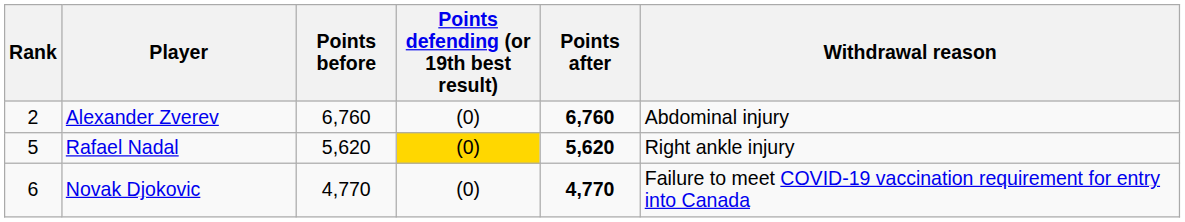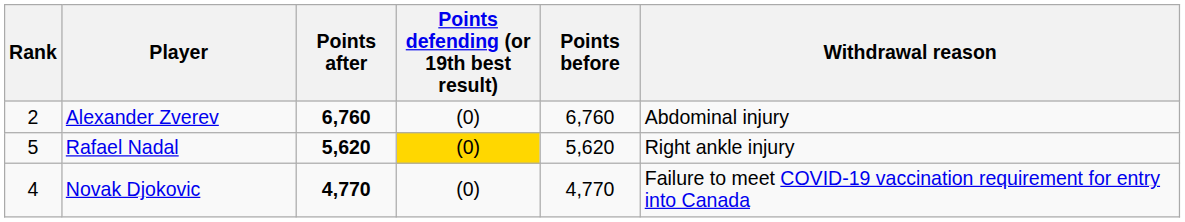 <table class="wikitable sortable">
 <tr>
 <th>Rank</th>
 <th style="width:185px;">Player</th>
+<th style="width:75px;">Points after</th>
+<th style="width:110px;"><a href='#'>Points defending</a> (or 19th best result)</th>
 <th style="width:75px;">Points before</th>
-<th style="width:110px;"><a href='#'>Points defending</a> (or 19th best result)</th>
-<th style="width:75px;">Points after</th>
 <th style="width:435px;">Withdrawal reason</th>
 </tr>
 <tr>
 <td style="text-align:center;">2</td>
 <td> <a href='#'>Alexander Zverev</a></td>
+<td style="text-align:center;"><strong>6,760</strong></td>
+<td style="text-align:center;">(0)</td>
 <td style="text-align:center;">6,760</td>
-<td style="text-align:center;">(0)</td>
-<td style="text-align:center;"><strong>6,760</strong></td>
 <td>Abdominal injury</td>
 </tr>
 <tr>
 <td style="text-align:center;">5</td>
 <td> <a href='#'>Rafael Nadal</a></td>
+<td style="text-align:center;"><strong>5,620</strong></td>
+<td style="background: gold; text-align:center;">(0)</td>
 <td style="text-align:center;">5,620</td>
-<td style="background: gold; text-align:center;">(0)</td>
-<td style="text-align:center;"><strong>5,620</strong></td>
 <td>Right ankle injury</td>
 </tr>
 <tr>
-<td style="text-align:center;">6</td>
+<td style="text-align:center;">4</td>
 <td> <a href='#'>Novak Djokovic</a></td>
+<td style="text-align:center;"><strong>4,770</strong></td>
+<td style="text-align:center;">(0)</td>
 <td style="text-align:center;">4,770</td>
-<td style="text-align:center;">(0)</td>
-<td style="text-align:center;"><strong>4,770</strong></td>
 <td>Failure to meet <a href='#'>COVID-19 vaccination requirement for entry into Canada</a></td>
 </tr>
 </table>
